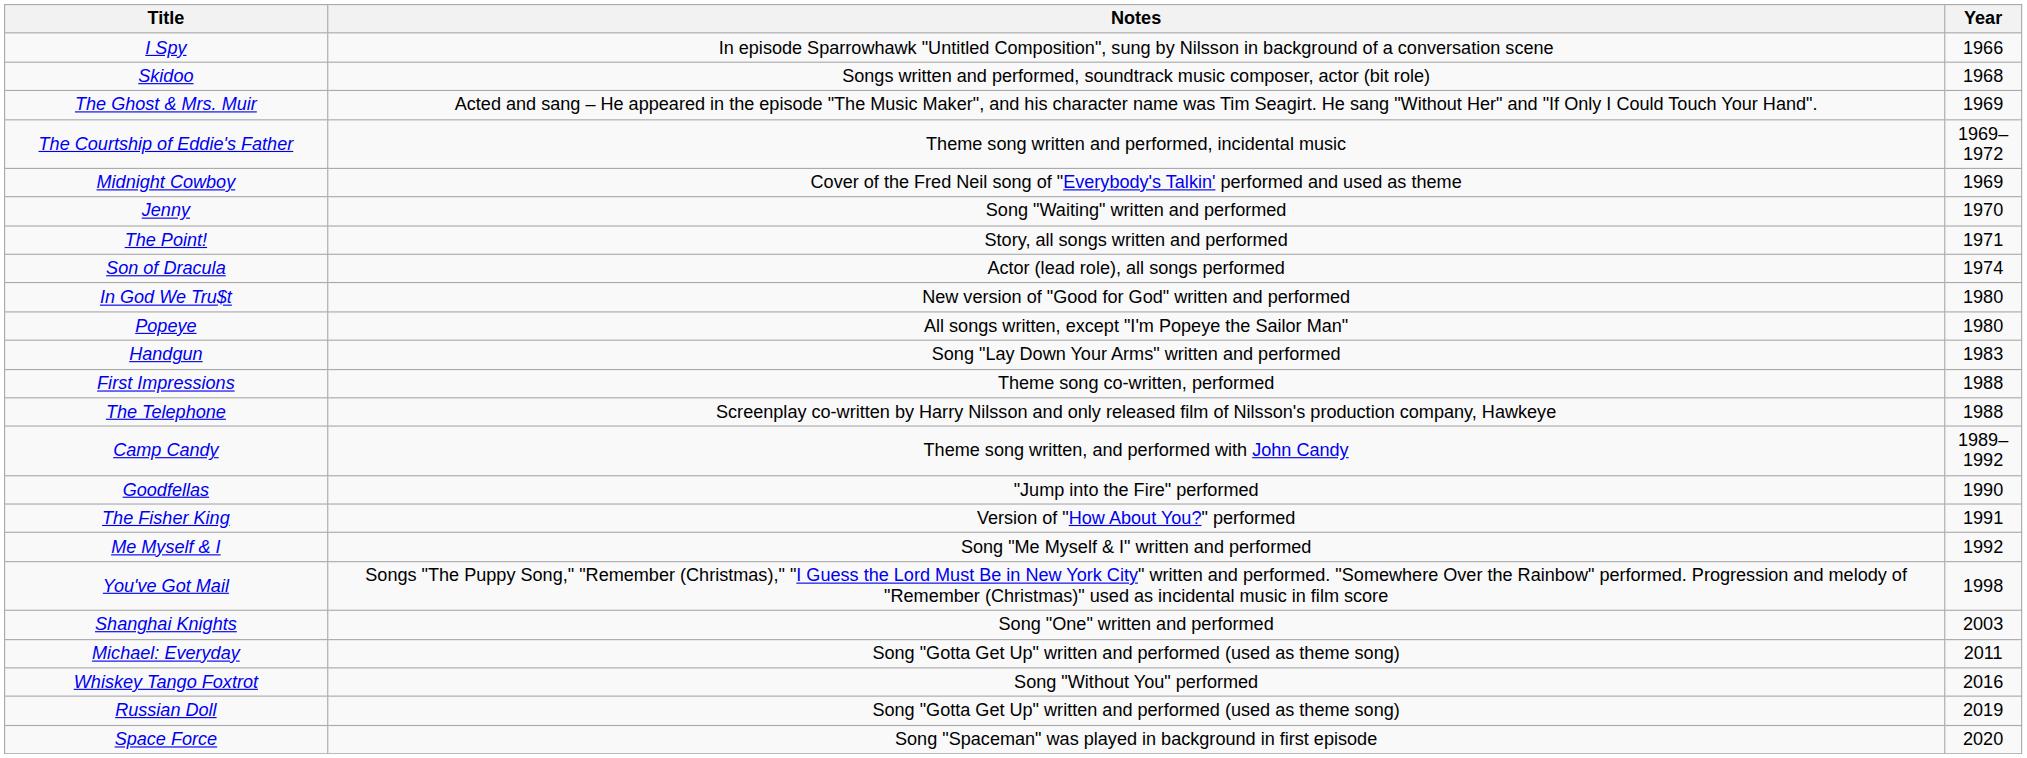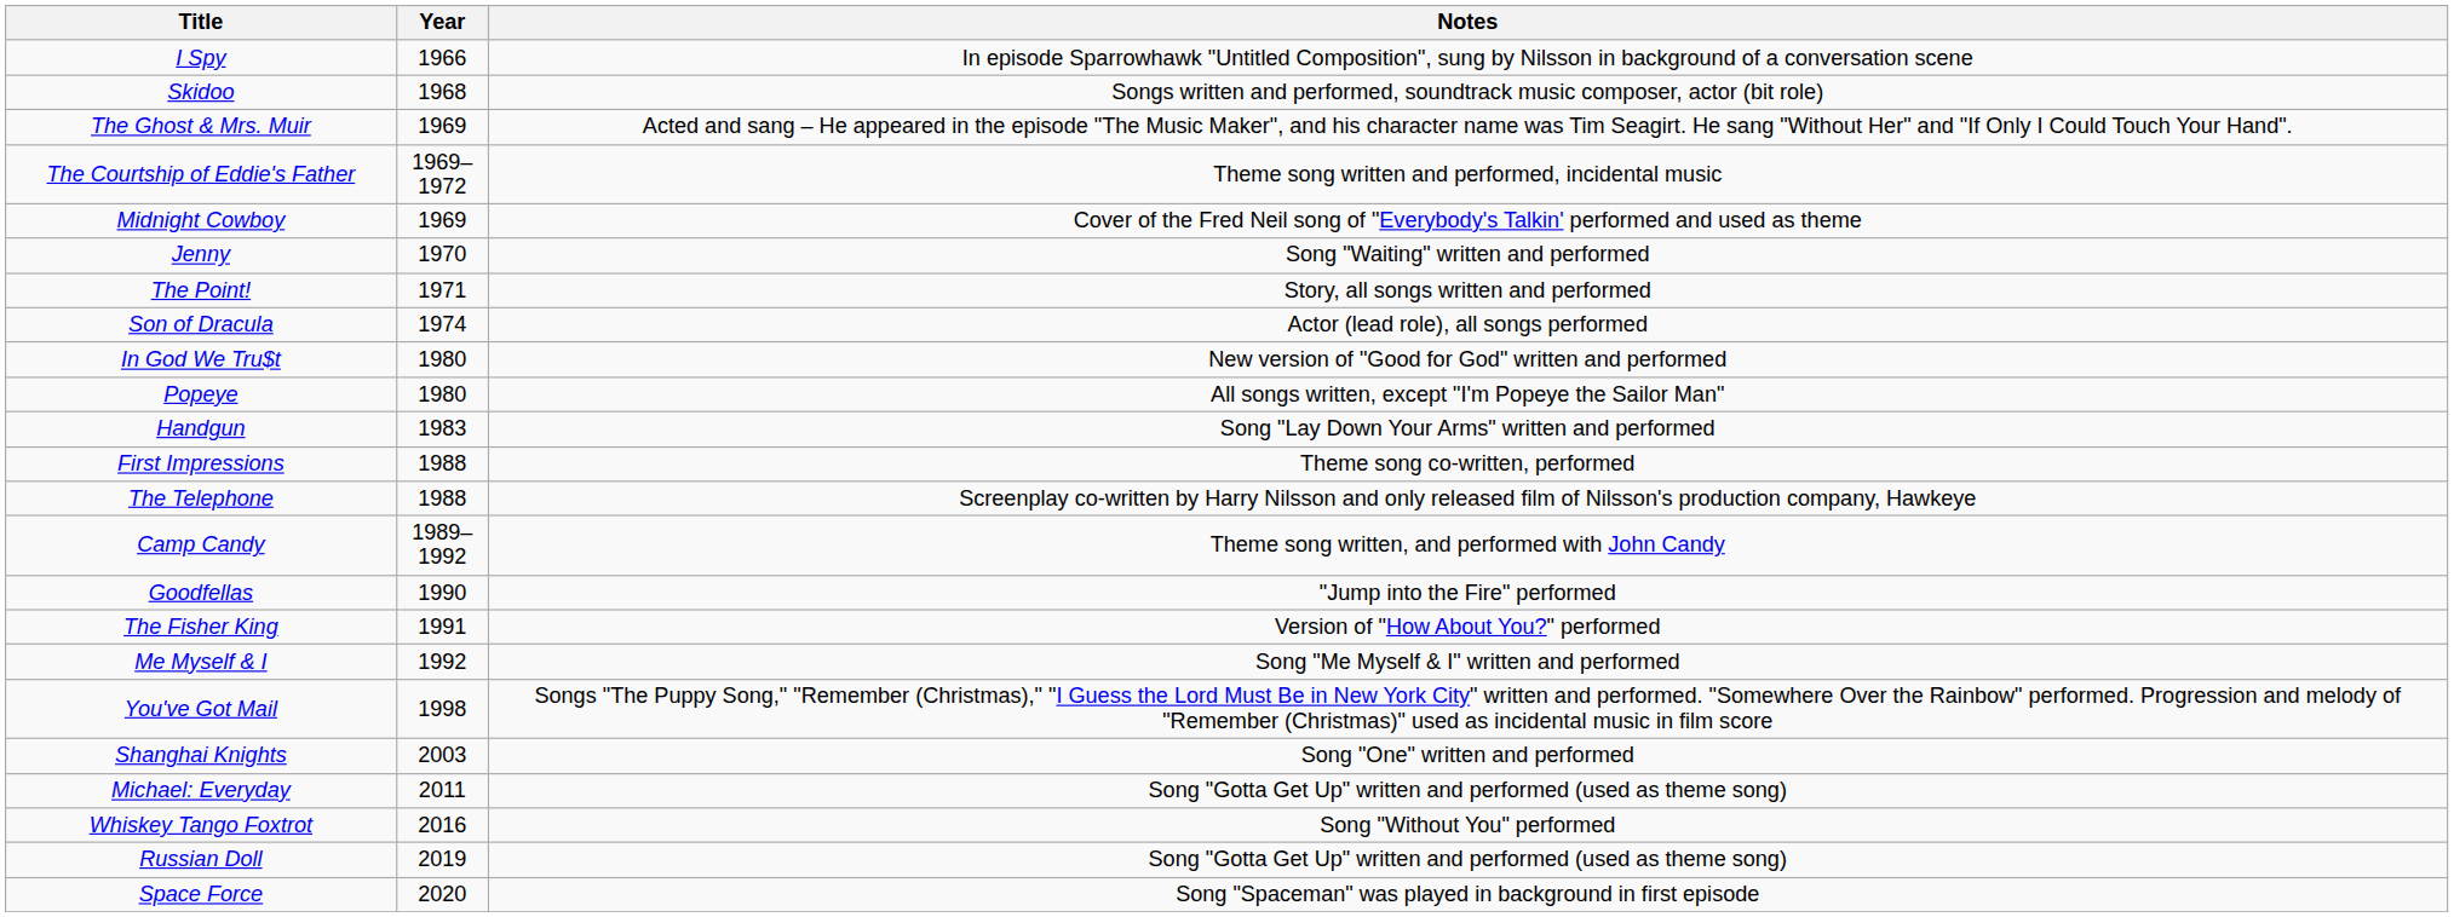 <table class="wikitable sortable" style="width: 90%; text-align: center;">
 <tr>
 <th scope="col" style="width: 16%;">Title</th>
+<th scope="col" style="width: 60px;">Year</th>
 <th scope="col" class="unsortable">Notes</th>
-<th scope="col" style="width: 60px;">Year</th>
 </tr>
 <tr>
 <td><em><a href='#'>I Spy</a></em></td>
+<td>1966</td>
 <td>In episode Sparrowhawk "Untitled Composition", sung by Nilsson in background of a conversation scene</td>
-<td>1966</td>
 </tr>
 <tr>
 <td><em><a href='#'>Skidoo</a></em></td>
+<td>1968</td>
 <td>Songs written and performed, soundtrack music composer, actor (bit role)</td>
-<td>1968</td>
 </tr>
 <tr>
 <td><em><a href='#'>The Ghost & Mrs. Muir</a></em></td>
+<td>1969</td>
 <td>Acted and sang – He appeared in the episode "The Music Maker", and his character name was Tim Seagirt. He sang "Without Her" and "If Only I Could Touch Your Hand".</td>
-<td>1969</td>
 </tr>
 <tr>
 <td><em><a href='#'>The Courtship of Eddie's Father</a></em></td>
+<td>1969–1972</td>
 <td>Theme song written and performed, incidental music</td>
-<td>1969–1972</td>
 </tr>
 <tr>
 <td><em><a href='#'>Midnight Cowboy</a></em></td>
+<td>1969</td>
 <td>Cover of the Fred Neil song of "<a href='#'>Everybody's Talkin'</a> performed and used as theme</td>
-<td>1969</td>
 </tr>
 <tr>
 <td><em><a href='#'>Jenny</a></em></td>
+<td>1970</td>
 <td>Song "Waiting" written and performed</td>
-<td>1970</td>
 </tr>
 <tr>
 <td><em><a href='#'>The Point!</a></em></td>
+<td>1971</td>
 <td>Story, all songs written and performed</td>
-<td>1971</td>
 </tr>
 <tr>
 <td><em><a href='#'>Son of Dracula</a></em></td>
+<td>1974</td>
 <td>Actor (lead role), all songs performed</td>
-<td>1974</td>
 </tr>
 <tr>
 <td><em><a href='#'>In God We Tru$t</a></em></td>
+<td>1980</td>
 <td>New version of "Good for God" written and performed</td>
-<td>1980</td>
 </tr>
 <tr>
 <td><em><a href='#'>Popeye</a></em></td>
+<td>1980</td>
 <td>All songs written, except "I'm Popeye the Sailor Man"</td>
-<td>1980</td>
 </tr>
 <tr>
 <td><em><a href='#'>Handgun</a></em></td>
+<td>1983</td>
 <td>Song "Lay Down Your Arms" written and performed</td>
-<td>1983</td>
 </tr>
 <tr>
 <td><em><a href='#'>First Impressions</a></em></td>
+<td>1988</td>
 <td>Theme song co-written, performed</td>
-<td>1988</td>
 </tr>
 <tr>
 <td><em><a href='#'>The Telephone</a></em></td>
+<td>1988</td>
 <td>Screenplay co-written by Harry Nilsson and only released film of Nilsson's production company, Hawkeye</td>
-<td>1988</td>
 </tr>
 <tr>
 <td><em><a href='#'>Camp Candy</a></em></td>
+<td>1989–1992</td>
 <td>Theme song written, and performed with <a href='#'>John Candy</a></td>
-<td>1989–1992</td>
 </tr>
 <tr>
 <td><em><a href='#'>Goodfellas</a></em></td>
+<td>1990</td>
 <td>"Jump into the Fire" performed</td>
-<td>1990</td>
 </tr>
 <tr>
 <td><em><a href='#'>The Fisher King</a></em></td>
+<td>1991</td>
 <td>Version of "<a href='#'>How About You?</a>" performed</td>
-<td>1991</td>
 </tr>
 <tr>
 <td><em><a href='#'>Me Myself & I</a></em></td>
+<td>1992</td>
 <td>Song "Me Myself & I" written and performed</td>
-<td>1992</td>
 </tr>
 <tr>
 <td><em><a href='#'>You've Got Mail</a></em></td>
+<td>1998</td>
 <td>Songs "The Puppy Song," "Remember (Christmas)," "<a href='#'>I Guess the Lord Must Be in New York City</a>" written and performed. "Somewhere Over the Rainbow" performed. Progression and melody of "Remember (Christmas)" used as incidental music in film score</td>
-<td>1998</td>
 </tr>
 <tr>
 <td><em><a href='#'>Shanghai Knights</a></em></td>
+<td>2003</td>
 <td>Song "One" written and performed</td>
-<td>2003</td>
 </tr>
 <tr>
 <td><em><a href='#'>Michael: Everyday</a></em></td>
+<td>2011</td>
 <td>Song "Gotta Get Up" written and performed (used as theme song)</td>
-<td>2011</td>
 </tr>
 <tr>
 <td><em><a href='#'>Whiskey Tango Foxtrot</a></em></td>
+<td>2016</td>
 <td>Song "Without You" performed</td>
-<td>2016</td>
 </tr>
 <tr>
 <td><em><a href='#'>Russian Doll</a></em></td>
+<td>2019</td>
 <td>Song "Gotta Get Up" written and performed (used as theme song)</td>
-<td>2019</td>
 </tr>
 <tr>
 <td><em><a href='#'>Space Force</a></em></td>
+<td>2020</td>
 <td>Song "Spaceman" was played in background in first episode</td>
-<td>2020</td>
 </tr>
 </table>
